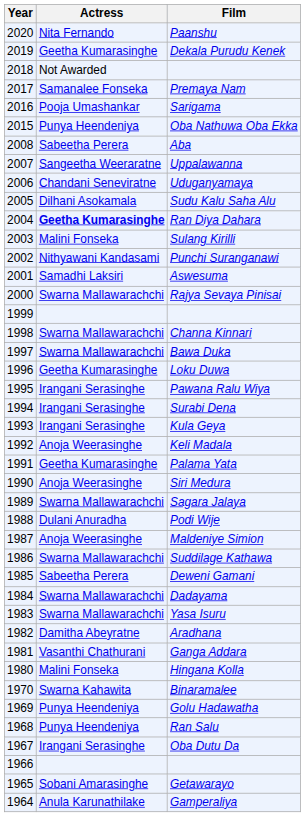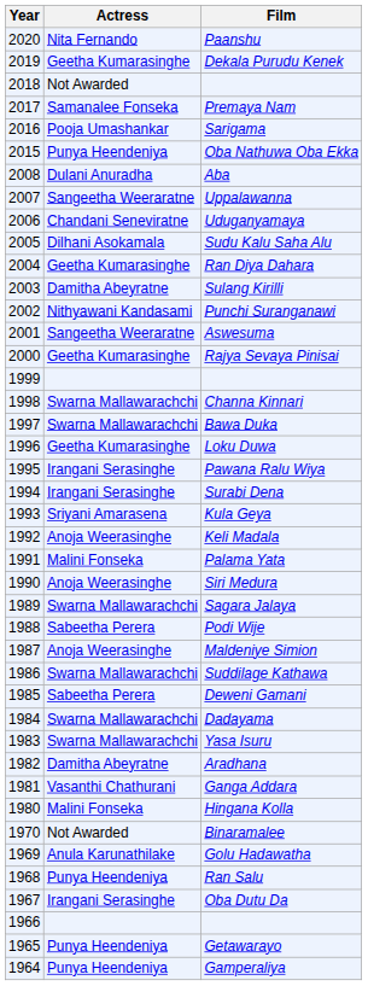 <table class="wikitable sortable">
 <tr style="background:#d1e4fd;">
 <th>Year</th>
 <th>Actress</th>
 <th>Film</th>
 </tr>
 <tr style="background:#edf3fe;">
 <td>2020</td>
 <td><a href='#'>Nita Fernando</a></td>
 <td><em><a href='#'>Paanshu</a></em></td>
 </tr>
 <tr style="background:#edf3fe;">
 <td>2019</td>
 <td><a href='#'>Geetha Kumarasinghe</a></td>
 <td><em><a href='#'>Dekala Purudu Kenek</a></em></td>
 </tr>
 <tr style="background:#edf3fe;">
 <td>2018</td>
 <td>Not Awarded</td>
 <td></td>
 </tr>
 <tr style="background:#edf3fe;">
 <td>2017</td>
 <td><a href='#'>Samanalee Fonseka</a></td>
 <td><em><a href='#'>Premaya Nam</a></em></td>
 </tr>
 <tr style="background:#edf3fe;">
 <td>2016</td>
 <td><a href='#'>Pooja Umashankar</a></td>
 <td><em><a href='#'>Sarigama</a></em></td>
 </tr>
 <tr style="background:#edf3fe;">
 <td>2015</td>
 <td><a href='#'>Punya Heendeniya</a></td>
 <td><em><a href='#'>Oba Nathuwa Oba Ekka</a></em> </td>
 </tr>
 <tr style="background:#edf3fe;">
 <td>2008</td>
-<td><a href='#'>Sabeetha Perera</a></td>
+<td><a href='#'>Dulani Anuradha</a></td>
 <td><em><a href='#'>Aba</a></em></td>
 </tr>
 <tr style="background:#edf3fe;">
 <td>2007</td>
 <td><a href='#'>Sangeetha Weeraratne</a></td>
 <td><em><a href='#'>Uppalawanna</a></em></td>
 </tr>
 <tr style="background:#edf3fe;">
 <td>2006</td>
 <td><a href='#'>Chandani Seneviratne</a></td>
 <td><em><a href='#'>Uduganyamaya</a></em></td>
 </tr>
 <tr style="background:#edf3fe;">
 <td>2005</td>
 <td><a href='#'>Dilhani Asokamala</a></td>
 <td><em><a href='#'>Sudu Kalu Saha Alu</a></em></td>
 </tr>
 <tr style="background:#edf3fe;">
 <td>2004</td>
-<td><strong><a href='#'>Geetha Kumarasinghe</a></strong></td>
+<td><a href='#'>Geetha Kumarasinghe</a></td>
 <td><em><a href='#'>Ran Diya Dahara</a></em></td>
 </tr>
 <tr style="background:#edf3fe;">
 <td>2003</td>
-<td><a href='#'>Malini Fonseka</a></td>
+<td><a href='#'>Damitha Abeyratne</a></td>
 <td><em><a href='#'>Sulang Kirilli</a></em></td>
 </tr>
 <tr style="background:#edf3fe;">
 <td>2002</td>
 <td><a href='#'>Nithyawani Kandasami</a></td>
 <td><em><a href='#'>Punchi Suranganawi</a></em></td>
 </tr>
 <tr style="background:#edf3fe;">
 <td>2001</td>
-<td><a href='#'>Samadhi Laksiri</a></td>
+<td><a href='#'>Sangeetha Weeraratne</a></td>
 <td><em><a href='#'>Aswesuma</a></em></td>
 </tr>
 <tr style="background:#edf3fe;">
 <td>2000</td>
-<td><a href='#'>Swarna Mallawarachchi</a></td>
+<td><a href='#'>Geetha Kumarasinghe</a></td>
 <td><em><a href='#'>Rajya Sevaya Pinisai</a></em></td>
 </tr>
 <tr style="background:#edf3fe;">
 <td>1999</td>
 <td></td>
 <td></td>
 </tr>
 <tr style="background:#edf3fe;">
 <td>1998</td>
 <td><a href='#'>Swarna Mallawarachchi</a></td>
 <td><em><a href='#'>Channa Kinnari</a></em></td>
 </tr>
 <tr style="background:#edf3fe;">
 <td>1997</td>
 <td><a href='#'>Swarna Mallawarachchi</a></td>
 <td><em><a href='#'>Bawa Duka</a></em></td>
 </tr>
 <tr style="background:#edf3fe;">
 <td>1996</td>
 <td><a href='#'>Geetha Kumarasinghe</a></td>
 <td><em><a href='#'>Loku Duwa</a></em></td>
 </tr>
 <tr style="background:#edf3fe;">
 <td>1995</td>
 <td><a href='#'>Irangani Serasinghe</a></td>
 <td><em><a href='#'>Pawana Ralu Wiya</a></em></td>
 </tr>
 <tr style="background:#edf3fe;">
 <td>1994</td>
 <td><a href='#'>Irangani Serasinghe</a></td>
 <td><em><a href='#'>Surabi Dena</a></em></td>
 </tr>
 <tr style="background:#edf3fe;">
 <td>1993</td>
-<td><a href='#'>Irangani Serasinghe</a></td>
+<td><a href='#'>Sriyani Amarasena</a></td>
 <td><em><a href='#'>Kula Geya</a></em></td>
 </tr>
 <tr style="background:#edf3fe;">
 <td>1992</td>
 <td><a href='#'>Anoja Weerasinghe</a></td>
 <td><em><a href='#'>Keli Madala</a></em></td>
 </tr>
 <tr style="background:#edf3fe;">
 <td>1991</td>
-<td><a href='#'>Geetha Kumarasinghe</a></td>
+<td><a href='#'>Malini Fonseka</a></td>
 <td><em><a href='#'>Palama Yata</a></em></td>
 </tr>
 <tr style="background:#edf3fe;">
 <td>1990</td>
 <td><a href='#'>Anoja Weerasinghe</a></td>
 <td><em><a href='#'>Siri Medura</a></em></td>
 </tr>
 <tr style="background:#edf3fe;">
 <td>1989</td>
 <td><a href='#'>Swarna Mallawarachchi</a></td>
 <td><em><a href='#'>Sagara Jalaya</a></em></td>
 </tr>
 <tr style="background:#edf3fe;">
 <td>1988</td>
-<td><a href='#'>Dulani Anuradha</a></td>
+<td><a href='#'>Sabeetha Perera</a></td>
 <td><em><a href='#'>Podi Wije</a></em></td>
 </tr>
 <tr style="background:#edf3fe;">
 <td>1987</td>
 <td><a href='#'>Anoja Weerasinghe</a></td>
 <td><em><a href='#'>Maldeniye Simion</a></em></td>
 </tr>
 <tr style="background:#edf3fe;">
 <td>1986</td>
 <td><a href='#'>Swarna Mallawarachchi</a></td>
 <td><em><a href='#'>Suddilage Kathawa</a></em></td>
 </tr>
 <tr style="background:#edf3fe;">
 <td>1985</td>
 <td><a href='#'>Sabeetha Perera</a></td>
 <td><em><a href='#'>Deweni Gamani</a></em></td>
 </tr>
 <tr style="background:#edf3fe;">
 <td>1984</td>
 <td><a href='#'>Swarna Mallawarachchi</a></td>
 <td><em><a href='#'>Dadayama</a></em></td>
 </tr>
 <tr style="background:#edf3fe;">
 <td>1983</td>
 <td><a href='#'>Swarna Mallawarachchi</a></td>
 <td><em><a href='#'>Yasa Isuru</a></em></td>
 </tr>
 <tr style="background:#edf3fe;">
 <td>1982</td>
 <td><a href='#'>Damitha Abeyratne</a></td>
 <td><em><a href='#'>Aradhana</a></em></td>
 </tr>
 <tr style="background:#edf3fe;">
 <td>1981</td>
 <td><a href='#'>Vasanthi Chathurani</a></td>
 <td><em><a href='#'>Ganga Addara</a></em></td>
 </tr>
 <tr style="background:#edf3fe;">
 <td>1980</td>
 <td><a href='#'>Malini Fonseka</a></td>
 <td><em><a href='#'>Hingana Kolla</a></em></td>
 </tr>
 <tr style="background:#edf3fe;">
 <td>1970</td>
-<td><a href='#'>Swarna Kahawita</a></td>
+<td>Not Awarded</td>
 <td><em><a href='#'>Binaramalee</a></em></td>
 </tr>
 <tr style="background:#edf3fe;">
 <td>1969</td>
-<td><a href='#'>Punya Heendeniya</a></td>
+<td><a href='#'>Anula Karunathilake</a></td>
 <td><em><a href='#'>Golu Hadawatha</a></em></td>
 </tr>
 <tr style="background:#edf3fe;">
 <td>1968</td>
 <td><a href='#'>Punya Heendeniya</a></td>
 <td><em><a href='#'>Ran Salu</a></em></td>
 </tr>
 <tr style="background:#edf3fe;">
 <td>1967</td>
 <td><a href='#'>Irangani Serasinghe</a></td>
 <td><em><a href='#'>Oba Dutu Da</a></em></td>
 </tr>
 <tr style="background:#edf3fe;">
 <td>1966</td>
 <td></td>
 <td></td>
 </tr>
 <tr style="background:#edf3fe;">
 <td>1965</td>
-<td><a href='#'>Sobani Amarasinghe</a></td>
+<td><a href='#'>Punya Heendeniya</a></td>
 <td><em><a href='#'>Getawarayo</a></em></td>
 </tr>
 <tr style="background:#edf3fe;">
 <td>1964</td>
-<td><a href='#'>Anula Karunathilake</a></td>
+<td><a href='#'>Punya Heendeniya</a></td>
 <td><em><a href='#'>Gamperaliya</a></em></td>
 </tr>
 </table>
